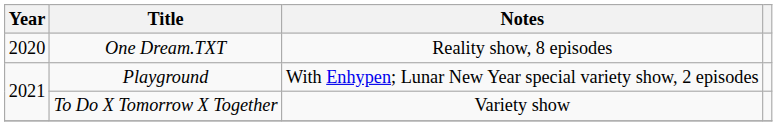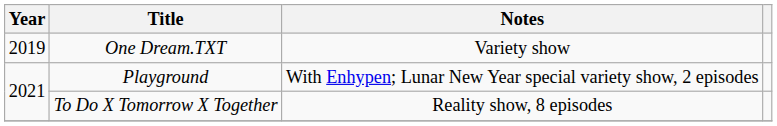 <table class="wikitable sortable plainrowheaders" style="text-align:center; table-layout:fixed; margin-right:0">
 <tr>
 <th scope="col">Year</th>
 <th scope="col">Title</th>
 <th scope="col">Notes</th>
 <th scope="col" class="unsortable"></th>
 </tr>
 <tr>
-<td>2020</td>
+<td>2019</td>
 <td><em>One Dream.TXT</em></td>
-<td>Reality show, 8 episodes</td>
+<td>Variety show</td>
 <td></td>
 </tr>
 <tr>
 <td rowspan="2">2021</td>
 <td><em>Playground</em></td>
 <td>With <a href='#'>Enhypen</a>; Lunar New Year special variety show, 2 episodes</td>
 <td></td>
 </tr>
 <tr>
 <td><em>To Do X Tomorrow X Together</em></td>
-<td>Variety show</td>
+<td>Reality show, 8 episodes</td>
 <td></td>
 </tr>
 <tr>
 </tr>
 </table>
